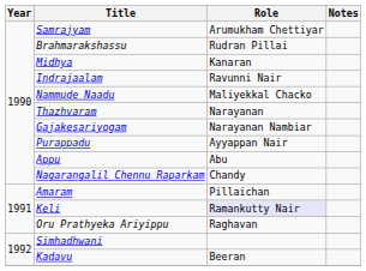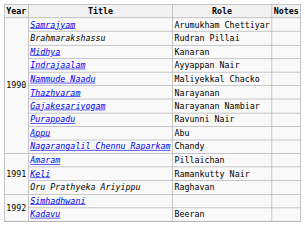 <table class="wikitable sortable">
 <tr>
 <th>Year</th>
 <th>Title</th>
 <th>Role</th>
 <th class="unsortable">Notes</th>
 </tr>
 <tr>
 <td rowspan=10>1990</td>
 <td><em><a href='#'>Samrajyam</a></em></td>
 <td>Arumukham Chettiyar</td>
 <td></td>
 </tr>
 <tr>
 <td><em>Brahmarakshassu</em></td>
 <td>Rudran Pillai</td>
 <td></td>
 </tr>
 <tr>
 <td><em><a href='#'>Midhya</a></em></td>
 <td>Kanaran</td>
 <td></td>
 </tr>
 <tr>
 <td><em><a href='#'>Indrajaalam</a></em></td>
-<td>Ravunni Nair</td>
+<td>Ayyappan Nair</td>
 <td></td>
 </tr>
 <tr>
 <td><em><a href='#'>Nammude Naadu</a></em></td>
 <td>Maliyekkal Chacko</td>
 <td></td>
 </tr>
 <tr>
 <td><em><a href='#'>Thazhvaram</a></em></td>
 <td>Narayanan</td>
 <td></td>
 </tr>
 <tr>
 <td><em><a href='#'>Gajakesariyogam</a></em></td>
 <td>Narayanan Nambiar</td>
 <td></td>
 </tr>
 <tr>
 <td><em><a href='#'>Purappadu</a></em></td>
-<td>Ayyappan Nair</td>
+<td>Ravunni Nair</td>
 <td></td>
 </tr>
 <tr>
 <td><em><a href='#'>Appu</a></em></td>
 <td>Abu</td>
 <td></td>
 </tr>
 <tr>
 <td><em><a href='#'>Nagarangalil Chennu Raparkam</a></em></td>
 <td>Chandy</td>
 <td></td>
 </tr>
 <tr>
 <td rowspan=3>1991</td>
 <td><em><a href='#'>Amaram</a></em></td>
 <td>Pillaichan</td>
 <td></td>
 </tr>
 <tr>
 <td><em><a href='#'>Keli</a></em></td>
-<td style="background: lavender;">Ramankutty Nair</td>
+<td>Ramankutty Nair</td>
 <td></td>
 </tr>
 <tr>
 <td><em>Oru Prathyeka Ariyippu</em></td>
 <td>Raghavan</td>
 <td></td>
 </tr>
 <tr>
 <td rowspan=2>1992</td>
 <td><em><a href='#'>Simhadhwani</a></em></td>
 <td></td>
 <td></td>
 </tr>
 <tr>
 <td><em><a href='#'>Kadavu</a></em></td>
 <td>Beeran</td>
 <td></td>
 </tr>
 <tr>
 </tr>
 </table>
